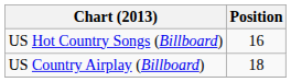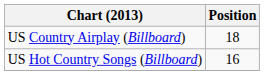 <table class="wikitable sortable">
 <tr>
 <th scope="col">Chart (2013)</th>
 <th scope="col">Position</th>
 </tr>
 <tr>
+<td>US <a href='#'>Country Airplay</a> (<em><a href='#'>Billboard</a></em>)</td>
+<td align="center">18</td>
+</tr>
+<tr>
 <td>US <a href='#'>Hot Country Songs</a> (<em><a href='#'>Billboard</a></em>)</td>
 <td align="center">16</td>
 </tr>
 <tr>
-<td>US <a href='#'>Country Airplay</a> (<em><a href='#'>Billboard</a></em>)</td>
-<td align="center">18</td>
-</tr>
-<tr>
 </tr>
 </table>
